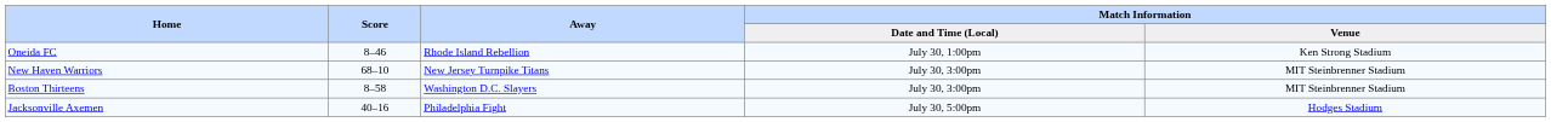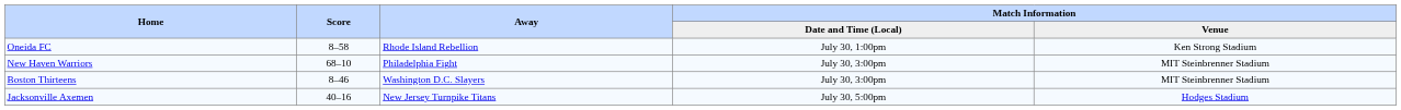 <table border="1" cellpadding="3" cellspacing="0" style="border-collapse:collapse; font-size:90%; width:100%">
 <tr style="background:#c1d8ff;">
 <th rowspan="2" style="width:21%;">Home</th>
 <th rowspan="2" style="width:6%;">Score</th>
 <th rowspan="2" style="width:21%;">Away</th>
 <th colspan=6>Match Information</th>
 </tr>
 <tr style="background:#efefef;">
 <th width=26%>Date and Time (Local)</th>
 <th width=26%>Venue</th>
 </tr>
 <tr style="text-align:center; background:#f5faff;">
 <td align=left> <a href='#'>Oneida FC</a></td>
-<td>8–46</td>
+<td>8–58</td>
 <td align=left> <a href='#'>Rhode Island Rebellion</a></td>
 <td>July 30, 1:00pm</td>
 <td>Ken Strong Stadium</td>
 </tr>
 <tr style="text-align:center; background:#f5faff;">
 <td align=left> <a href='#'>New Haven Warriors</a></td>
 <td>68–10</td>
-<td align=left> <a href='#'>New Jersey Turnpike Titans</a></td>
+<td align=left> <a href='#'>Philadelphia Fight</a></td>
 <td>July 30, 3:00pm</td>
 <td>MIT Steinbrenner Stadium</td>
 </tr>
 <tr style="text-align:center; background:#f5faff;">
 <td align=left> <a href='#'>Boston Thirteens</a></td>
-<td>8–58</td>
+<td>8–46</td>
 <td align=left> <a href='#'>Washington D.C. Slayers</a></td>
 <td>July 30, 3:00pm</td>
 <td>MIT Steinbrenner Stadium</td>
 </tr>
 <tr style="text-align:center; background:#f5faff;">
 <td align=left> <a href='#'>Jacksonville Axemen</a></td>
 <td>40–16</td>
-<td align=left> <a href='#'>Philadelphia Fight</a></td>
+<td align=left> <a href='#'>New Jersey Turnpike Titans</a></td>
 <td>July 30, 5:00pm</td>
 <td><a href='#'>Hodges Stadium</a></td>
 </tr>
 </table>
